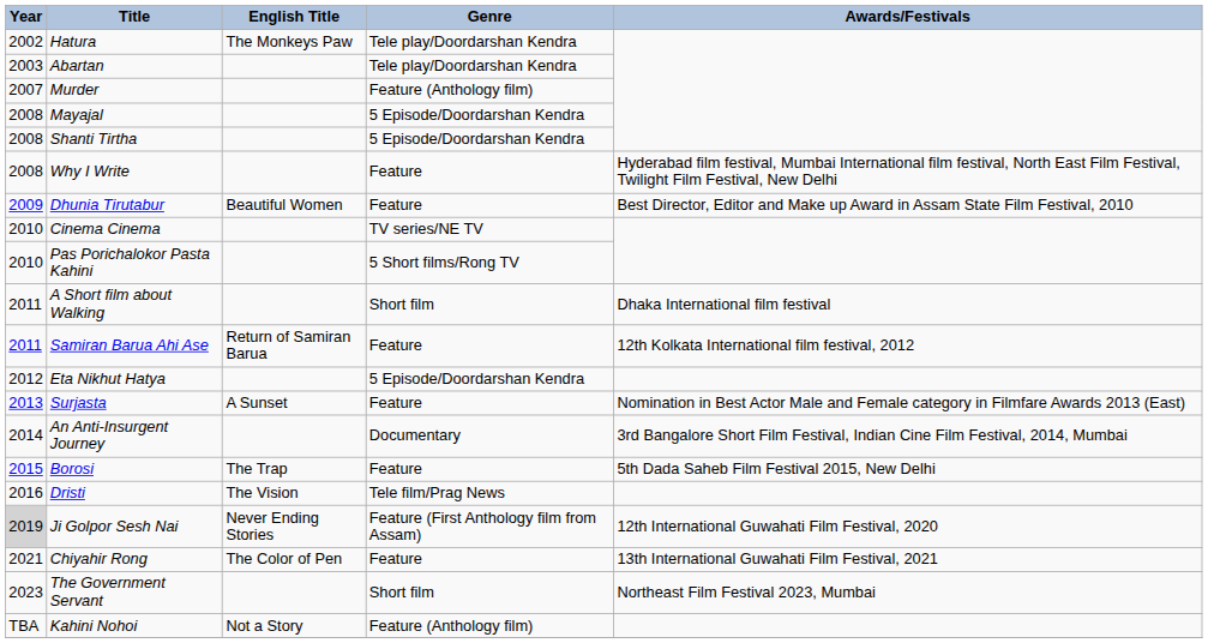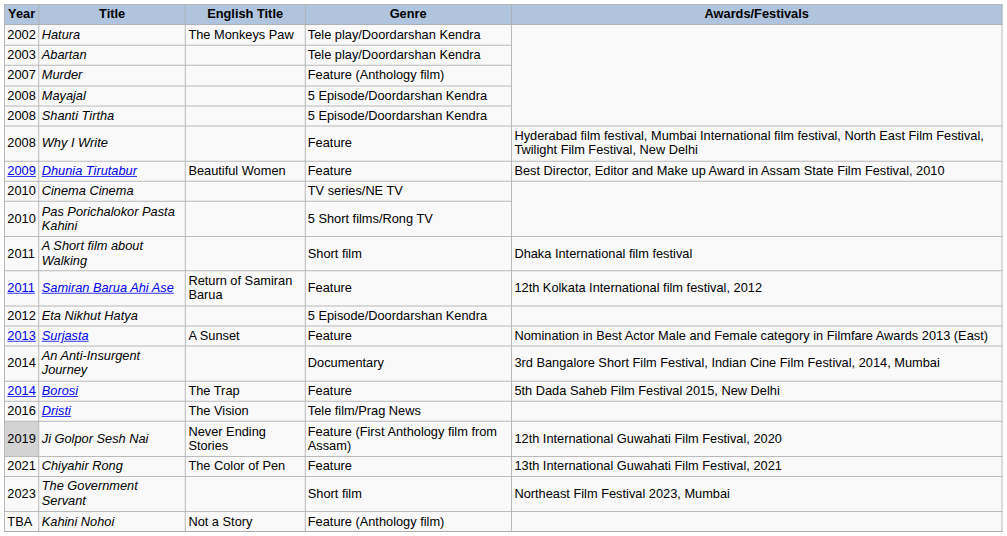 <table class="wikitable">
 <tr style="text-align:center;">
 <th style="background:#B0C4DE;">Year</th>
 <th style="background:#B0C4DE;">Title</th>
 <th style="background:#B0C4DE;">English Title</th>
 <th style="background:#B0C4DE;">Genre</th>
 <th style="background:#B0C4DE;">Awards/Festivals</th>
 </tr>
 <tr>
 <td>2002</td>
 <td><em>Hatura</em></td>
 <td>The Monkeys Paw</td>
 <td>Tele play/Doordarshan Kendra</td>
 </tr>
 <tr>
 <td>2003</td>
 <td><em>Abartan</em></td>
 <td></td>
 <td>Tele play/Doordarshan Kendra</td>
 </tr>
 <tr>
 <td>2007</td>
 <td><em>Murder</em></td>
 <td></td>
 <td>Feature (Anthology film)</td>
 </tr>
 <tr>
 <td>2008</td>
 <td><em>Mayajal</em></td>
 <td></td>
 <td>5 Episode/Doordarshan Kendra</td>
 </tr>
 <tr>
 <td>2008</td>
 <td><em>Shanti Tirtha</em></td>
 <td></td>
 <td>5 Episode/Doordarshan Kendra</td>
 </tr>
 <tr>
 <td>2008</td>
 <td><em>Why I Write</em></td>
 <td></td>
 <td>Feature</td>
 <td>Hyderabad film festival, Mumbai International film festival, North East Film Festival, Twilight Film Festival, New Delhi</td>
 </tr>
 <tr>
 <td><a href='#'>2009</a></td>
 <td><em><a href='#'>Dhunia Tirutabur</a></em></td>
 <td>Beautiful Women</td>
 <td>Feature</td>
 <td>Best Director, Editor and Make up Award in Assam State Film Festival, 2010</td>
 </tr>
 <tr>
 <td>2010</td>
 <td><em>Cinema Cinema</em></td>
 <td></td>
 <td>TV series/NE TV</td>
 </tr>
 <tr>
 <td>2010</td>
 <td><em>Pas Porichalokor Pasta Kahini</em></td>
 <td></td>
 <td>5 Short films/Rong TV</td>
 </tr>
 <tr>
 <td>2011</td>
 <td><em>A Short film about Walking</em></td>
 <td></td>
 <td>Short film</td>
 <td>Dhaka International film festival</td>
 </tr>
 <tr>
 <td><a href='#'>2011</a></td>
 <td><em><a href='#'>Samiran Barua Ahi Ase</a></em></td>
 <td>Return of Samiran Barua</td>
 <td>Feature</td>
 <td>12th Kolkata International film festival, 2012</td>
 </tr>
 <tr>
 <td>2012</td>
 <td><em>Eta Nikhut Hatya</em></td>
 <td></td>
 <td>5 Episode/Doordarshan Kendra</td>
 </tr>
 <tr>
 <td><a href='#'>2013</a></td>
 <td><em><a href='#'>Surjasta</a></em></td>
 <td>A Sunset</td>
 <td>Feature</td>
 <td>Nomination in Best Actor Male and Female category  in Filmfare Awards 2013 (East)</td>
 </tr>
 <tr>
 <td>2014</td>
 <td><em>An Anti-Insurgent Journey</em></td>
 <td></td>
 <td>Documentary</td>
 <td>3rd Bangalore Short Film Festival, Indian Cine Film Festival, 2014, Mumbai</td>
 </tr>
 <tr>
-<td><a href='#'>2015</a></td>
+<td><a href='#'>2014</a></td>
 <td><em><a href='#'>Borosi</a></em></td>
 <td>The Trap</td>
 <td>Feature</td>
 <td>5th Dada Saheb Film Festival 2015, New Delhi</td>
 </tr>
 <tr>
 <td>2016</td>
 <td><em><a href='#'>Dristi</a></em></td>
 <td>The Vision</td>
 <td>Tele film/Prag News</td>
 </tr>
 <tr>
 <td style="background: lightgrey;">2019</td>
 <td><em>Ji Golpor Sesh Nai</em></td>
 <td>Never Ending Stories</td>
 <td>Feature (First Anthology film from Assam)</td>
 <td>12th International Guwahati Film Festival, 2020</td>
 </tr>
 <tr>
 <td>2021</td>
 <td><em>Chiyahir Rong</em></td>
 <td>The Color of Pen</td>
 <td>Feature</td>
 <td>13th International Guwahati Film Festival, 2021</td>
 </tr>
 <tr>
 <td>2023</td>
 <td><em>The Government Servant</em></td>
 <td></td>
 <td>Short film</td>
 <td>Northeast Film Festival 2023, Mumbai</td>
 </tr>
 <tr>
 <td>TBA</td>
 <td><em>Kahini Nohoi</em></td>
 <td>Not a Story</td>
 <td>Feature (Anthology film)</td>
 <td></td>
 </tr>
 <tr>
 </tr>
 </table>
